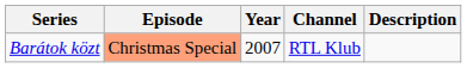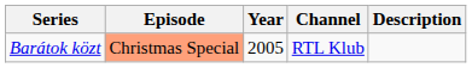 <table class="wikitable">
 <tr>
 <th>Series</th>
 <th>Episode</th>
 <th>Year</th>
 <th>Channel</th>
 <th>Description</th>
 </tr>
 <tr>
 <td><em><a href='#'>Barátok közt</a></em></td>
 <td style="background: lightsalmon;">Christmas Special</td>
-<td>2007</td>
+<td>2005</td>
 <td><a href='#'>RTL Klub</a></td>
 <td></td>
 </tr>
 </table>
